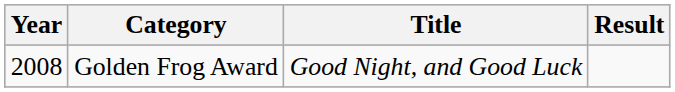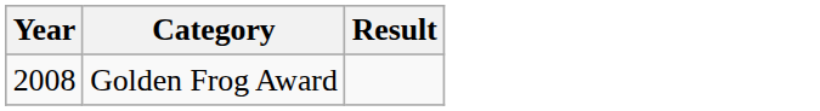 <table class="wikitable">
 <tr>
 <th>Year</th>
 <th>Category</th>
-<th>Title</th>
 <th>Result</th>
 </tr>
 <tr>
 <td>2008</td>
 <td>Golden Frog Award</td>
-<td><em>Good Night, and Good Luck</em></td>
 <td></td>
 </tr>
 </table>
